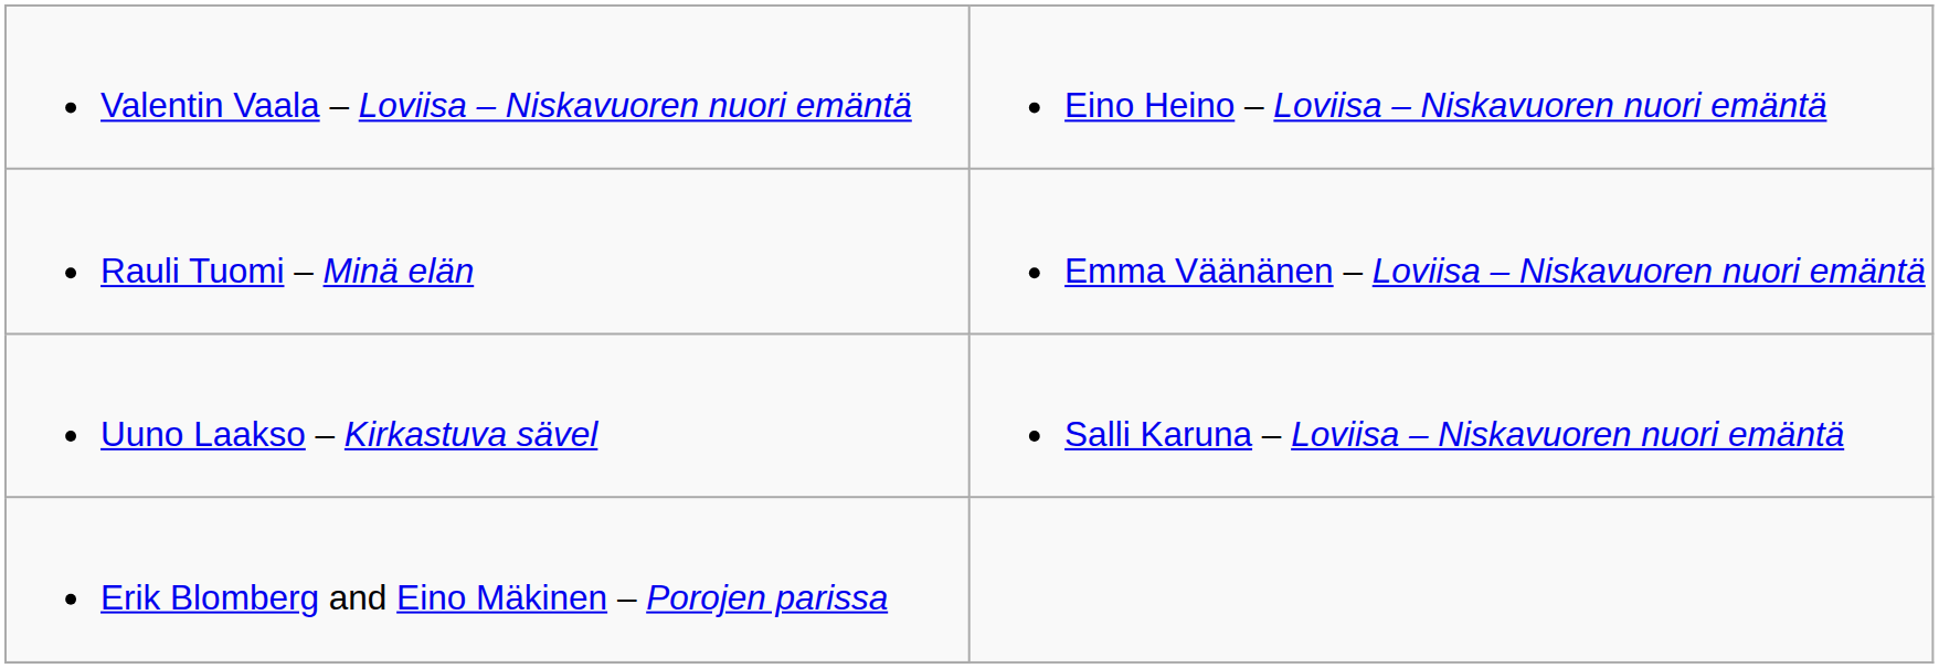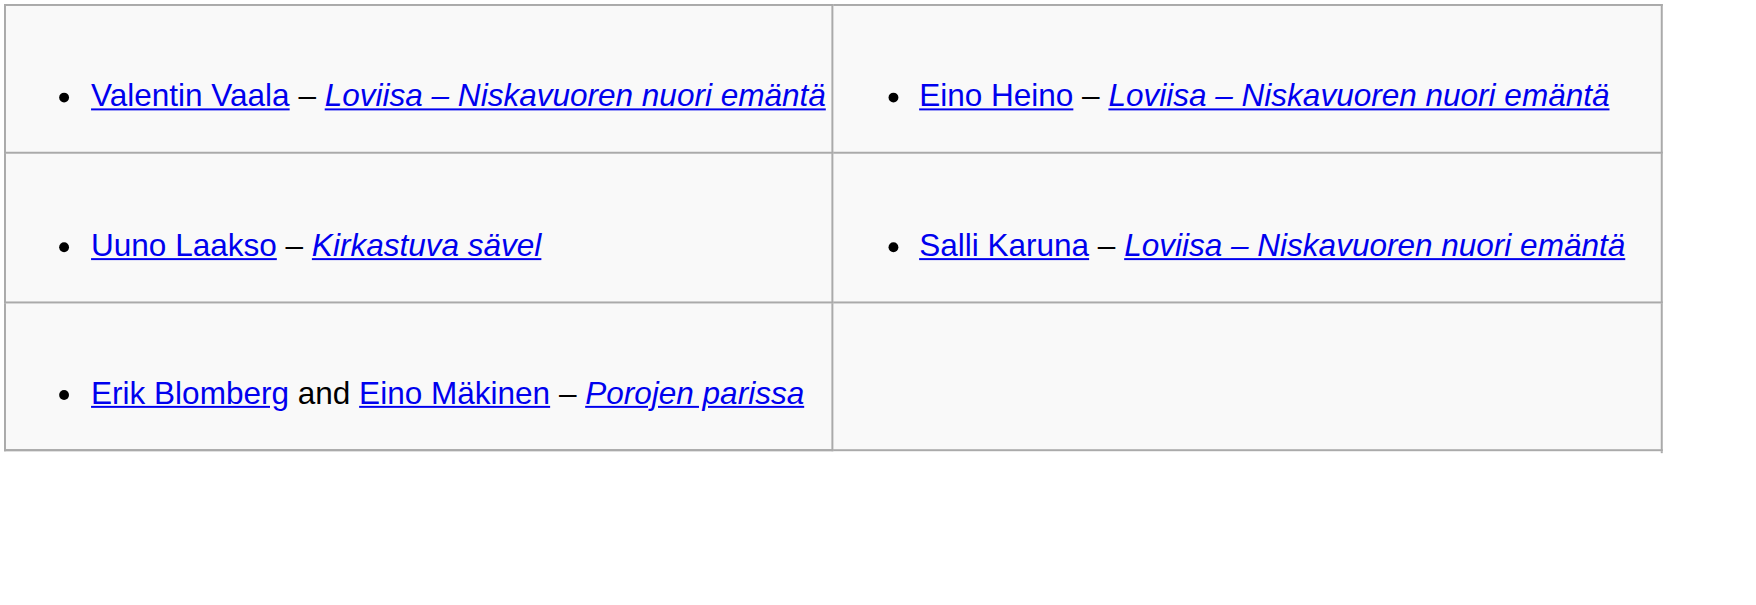 <table class=wikitable>
 <tr>
 <td valign="top"  width="50%"><br><ul><li><a href='#'>Valentin Vaala</a>  – <em><a href='#'>Loviisa – Niskavuoren nuori emäntä</a></em></li></ul></td>
 <td valign="top"  width="50%"><br><ul><li><a href='#'>Eino Heino</a> – <em><a href='#'>Loviisa – Niskavuoren nuori emäntä</a></em></li></ul></td>
-</tr>
-<tr>
-<td valign="top"><br><ul><li><a href='#'>Rauli Tuomi</a> – <em><a href='#'>Minä elän</a></em></li></ul></td>
-<td valign="top"><br><ul><li><a href='#'>Emma Väänänen</a> – <em><a href='#'>Loviisa – Niskavuoren nuori emäntä</a></em></li></ul></td>
 </tr>
 <tr>
 <td valign="top"><br><ul><li><a href='#'>Uuno Laakso</a> – <em><a href='#'>Kirkastuva sävel</a></em></li></ul></td>
 <td valign="top"><br><ul><li><a href='#'>Salli Karuna</a> – <em><a href='#'>Loviisa – Niskavuoren nuori emäntä</a></em></li></ul></td>
 </tr>
 <tr>
 <td valign="top"><br><ul><li><a href='#'>Erik Blomberg</a> and <a href='#'>Eino Mäkinen</a> – <em><a href='#'>Porojen parissa</a></em></li></ul></td>
 </tr>
 <tr>
 </tr>
 </table>
